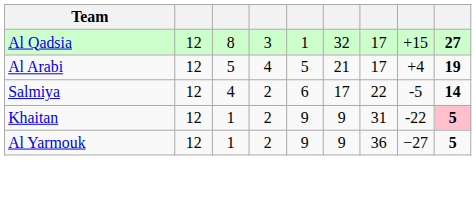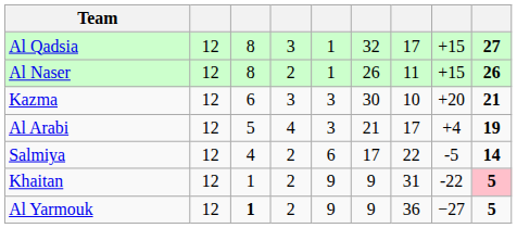 <table class="wikitable" style="text-align: center;">
 <tr>
 <th width=165>Team</th>
 <th width=30></th>
 <th width=30></th>
 <th width=30></th>
 <th width=30></th>
 <th width=30></th>
 <th width=30></th>
 <th width=30></th>
 <th width=30></th>
 </tr>
 <tr style="background:#ccffcc;">
 <td align=left><a href='#'>Al Qadsia</a></td>
 <td>12</td>
 <td>8</td>
 <td>3</td>
 <td>1</td>
 <td>32</td>
 <td>17</td>
 <td>+15</td>
 <td><strong>27</strong></td>
 </tr>
+<tr style="background:#ccffcc;">
+<td align=left><a href='#'>Al Naser</a></td>
+<td>12</td>
+<td>8</td>
+<td>2</td>
+<td>1</td>
+<td>26</td>
+<td>11</td>
+<td>+15</td>
+<td><strong>26</strong></td>
+</tr>
+<tr>
+<td align=left><a href='#'>Kazma</a></td>
+<td>12</td>
+<td>6</td>
+<td>3</td>
+<td>3</td>
+<td>30</td>
+<td>10</td>
+<td>+20</td>
+<td><strong>21</strong></td>
+</tr>
 <tr>
 <td align=left><a href='#'>Al Arabi</a></td>
 <td>12</td>
 <td>5</td>
 <td>4</td>
-<td>5</td>
+<td>3</td>
 <td>21</td>
 <td>17</td>
 <td>+4</td>
 <td><strong>19</strong></td>
 </tr>
 <tr>
 <td align=left><a href='#'>Salmiya</a></td>
 <td>12</td>
 <td>4</td>
 <td>2</td>
 <td>6</td>
 <td>17</td>
 <td>22</td>
 <td>-5</td>
 <td><strong>14</strong></td>
 </tr>
 <tr>
 <td align=left><a href='#'>Khaitan</a></td>
 <td>12</td>
 <td>1</td>
 <td>2</td>
 <td>9</td>
 <td>9</td>
 <td>31</td>
 <td>-22</td>
 <td style="background: pink;"><strong>5</strong></td>
 </tr>
 <tr>
 <td align=left><a href='#'>Al Yarmouk</a></td>
 <td>12</td>
-<td>1</td>
+<td><strong>1</strong></td>
 <td>2</td>
 <td>9</td>
 <td>9</td>
 <td>36</td>
 <td>−27</td>
 <td><strong>5</strong></td>
 </tr>
 </table>
